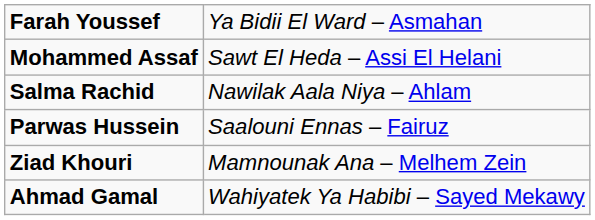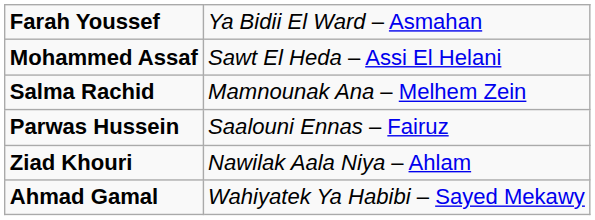 <table class="wikitable">
 <tr>
 <td><strong>Farah Youssef</strong></td>
 <td><em>Ya Bidii El Ward</em> – <a href='#'>Asmahan</a></td>
 </tr>
 <tr>
 <td><strong>Mohammed Assaf</strong></td>
 <td><em>Sawt El Heda</em> – <a href='#'>Assi El Helani</a></td>
 </tr>
 <tr>
 <td><strong>Salma Rachid</strong></td>
-<td><em>Nawilak Aala Niya</em> – <a href='#'>Ahlam</a></td>
+<td><em>Mamnounak Ana</em> – <a href='#'>Melhem Zein</a></td>
 </tr>
 <tr>
 <td><strong>Parwas Hussein</strong></td>
 <td><em>Saalouni Ennas</em> – <a href='#'>Fairuz</a></td>
 </tr>
 <tr>
 <td><strong>Ziad Khouri</strong></td>
-<td><em>Mamnounak Ana</em> – <a href='#'>Melhem Zein</a></td>
+<td><em>Nawilak Aala Niya</em> – <a href='#'>Ahlam</a></td>
 </tr>
 <tr>
 <td><strong>Ahmad Gamal</strong></td>
 <td><em>Wahiyatek Ya Habibi</em> – <a href='#'>Sayed Mekawy</a></td>
 </tr>
 </table>
